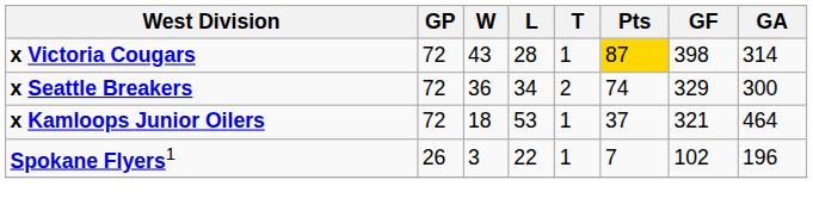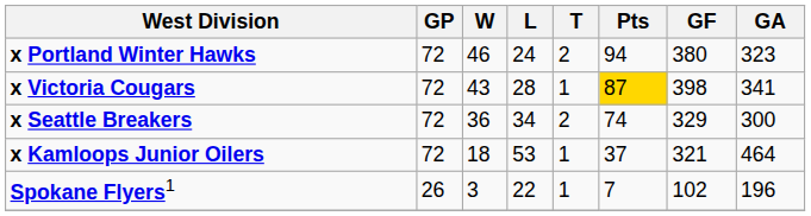 <table class="wikitable">
 <tr>
 <th width="45%">West Division</th>
 <th width="5%">GP</th>
 <th width="5%">W</th>
 <th width="5%">L</th>
 <th width="5%">T</th>
 <th width="7.5%">Pts</th>
 <th width="7.5%">GF</th>
 <th width="7.5%">GA</th>
 </tr>
 <tr>
+<td><strong>x <a href='#'>Portland Winter Hawks</a></strong></td>
+<td>72</td>
+<td>46</td>
+<td>24</td>
+<td>2</td>
+<td>94</td>
+<td>380</td>
+<td>323</td>
+</tr>
+<tr>
 <td><strong>x <a href='#'>Victoria Cougars</a></strong></td>
 <td>72</td>
 <td>43</td>
 <td>28</td>
 <td>1</td>
 <td style="background: gold;">87</td>
 <td>398</td>
-<td>314</td>
+<td>341</td>
 </tr>
 <tr>
 <td><strong>x <a href='#'>Seattle Breakers</a></strong></td>
 <td>72</td>
 <td>36</td>
 <td>34</td>
 <td>2</td>
 <td>74</td>
 <td>329</td>
 <td>300</td>
 </tr>
 <tr>
 <td><strong>x <a href='#'>Kamloops Junior Oilers</a></strong></td>
 <td>72</td>
 <td>18</td>
 <td>53</td>
 <td>1</td>
 <td>37</td>
 <td>321</td>
 <td>464</td>
 </tr>
 <tr>
 <td><strong><a href='#'>Spokane Flyers</a></strong><sup>1</sup></td>
 <td>26</td>
 <td>3</td>
 <td>22</td>
 <td>1</td>
 <td>7</td>
 <td>102</td>
 <td>196</td>
 </tr>
 <tr>
 </tr>
 </table>
